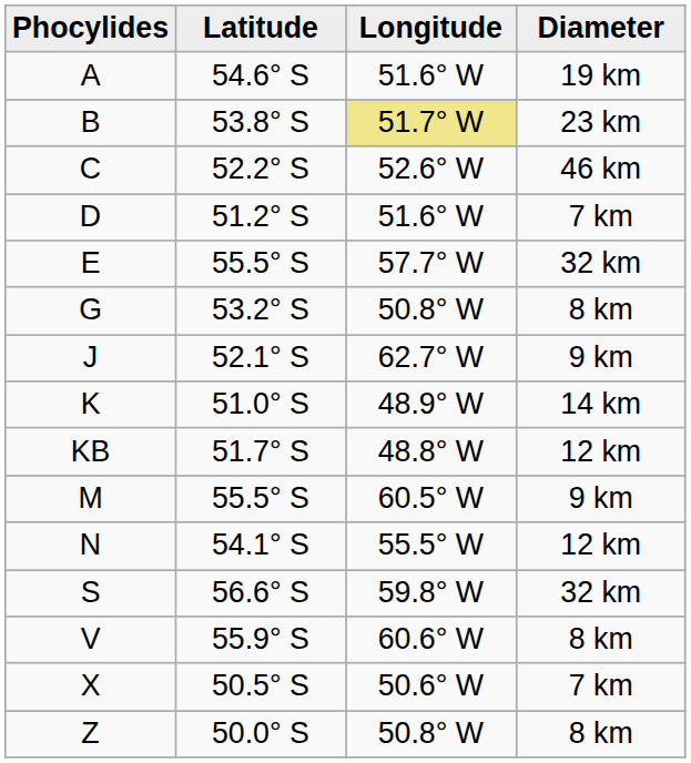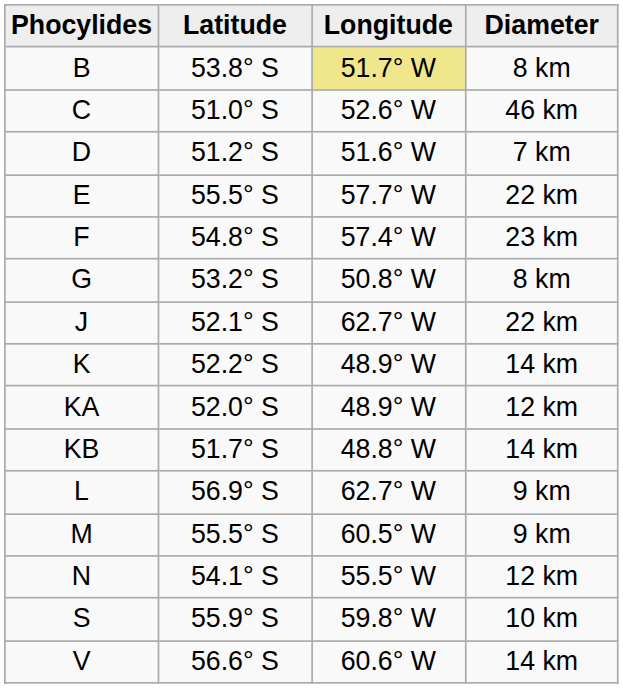 <table class="wikitable">
 <tr>
 <th width="25%" style="background:#eeeeee;">Phocylides</th>
 <th width="25%" style="background:#eeeeee;">Latitude</th>
 <th width="25%" style="background:#eeeeee;">Longitude</th>
 <th width="25%" style="background:#eeeeee;">Diameter</th>
 </tr>
 <tr>
-<td align="center">A</td>
-<td align="center">54.6° S</td>
-<td align="center">51.6° W</td>
-<td align="center">19 km</td>
-</tr>
-<tr>
 <td align="center">B</td>
 <td align="center">53.8° S</td>
 <td align="center" style="background: khaki;">51.7° W</td>
-<td align="center">23 km</td>
+<td align="center">8 km</td>
 </tr>
 <tr>
 <td align="center">C</td>
-<td align="center">52.2° S</td>
+<td align="center">51.0° S</td>
 <td align="center">52.6° W</td>
 <td align="center">46 km</td>
 </tr>
 <tr>
 <td align="center">D</td>
 <td align="center">51.2° S</td>
 <td align="center">51.6° W</td>
 <td align="center">7 km</td>
 </tr>
 <tr>
 <td align="center">E</td>
 <td align="center">55.5° S</td>
 <td align="center">57.7° W</td>
-<td align="center">32 km</td>
+<td align="center">22 km</td>
+</tr>
+<tr>
+<td align="center">F</td>
+<td align="center">54.8° S</td>
+<td align="center">57.4° W</td>
+<td align="center">23 km</td>
 </tr>
 <tr>
 <td align="center">G</td>
 <td align="center">53.2° S</td>
 <td align="center">50.8° W</td>
 <td align="center">8 km</td>
 </tr>
 <tr>
 <td align="center">J</td>
 <td align="center">52.1° S</td>
 <td align="center">62.7° W</td>
-<td align="center">9 km</td>
+<td align="center">22 km</td>
 </tr>
 <tr>
 <td align="center">K</td>
-<td align="center">51.0° S</td>
+<td align="center">52.2° S</td>
 <td align="center">48.9° W</td>
 <td align="center">14 km</td>
+</tr>
+<tr>
+<td align="center">KA</td>
+<td align="center">52.0° S</td>
+<td align="center">48.9° W</td>
+<td align="center">12 km</td>
 </tr>
 <tr>
 <td align="center">KB</td>
 <td align="center">51.7° S</td>
 <td align="center">48.8° W</td>
-<td align="center">12 km</td>
+<td align="center">14 km</td>
+</tr>
+<tr>
+<td align="center">L</td>
+<td align="center">56.9° S</td>
+<td align="center">62.7° W</td>
+<td align="center">9 km</td>
 </tr>
 <tr>
 <td align="center">M</td>
 <td align="center">55.5° S</td>
 <td align="center">60.5° W</td>
 <td align="center">9 km</td>
 </tr>
 <tr>
 <td align="center">N</td>
 <td align="center">54.1° S</td>
 <td align="center">55.5° W</td>
 <td align="center">12 km</td>
 </tr>
 <tr>
 <td align="center">S</td>
-<td align="center">56.6° S</td>
+<td align="center">55.9° S</td>
 <td align="center">59.8° W</td>
-<td align="center">32 km</td>
+<td align="center">10 km</td>
 </tr>
 <tr>
 <td align="center">V</td>
-<td align="center">55.9° S</td>
+<td align="center">56.6° S</td>
 <td align="center">60.6° W</td>
-<td align="center">8 km</td>
-</tr>
-<tr>
-<td align="center">X</td>
-<td align="center">50.5° S</td>
-<td align="center">50.6° W</td>
-<td align="center">7 km</td>
-</tr>
-<tr>
-<td align="center">Z</td>
-<td align="center">50.0° S</td>
-<td align="center">50.8° W</td>
-<td align="center">8 km</td>
+<td align="center">14 km</td>
 </tr>
 </table>
